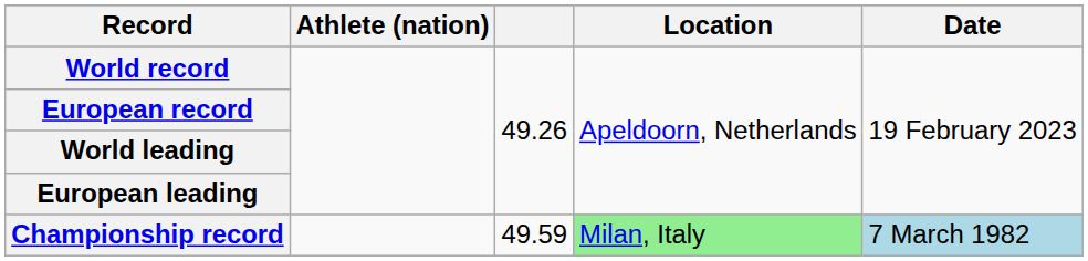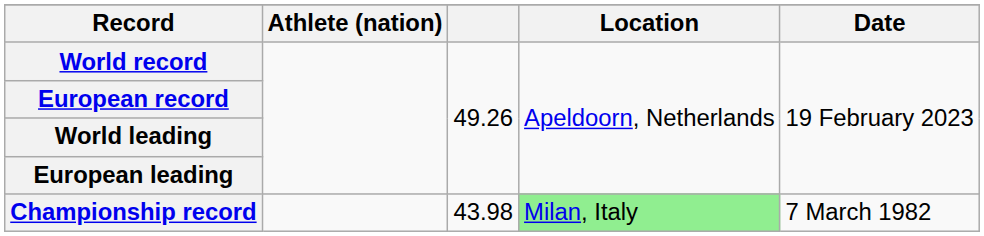 <table class="wikitable">
 <tr>
 </tr>
 <tr>
 <th scope="col">Record</th>
 <th scope="col">Athlete (nation)</th>
 <th scope="col"></th>
 <th scope="col">Location</th>
 <th scope="col">Date</th>
 </tr>
 <tr>
 <th scope="row"><a href='#'>World record</a></th>
 <td rowspan=4></td>
 <td rowspan=4 style="text-align:center">49.26</td>
 <td rowspan=4><a href='#'>Apeldoorn</a>, Netherlands</td>
 <td rowspan=4>19 February 2023</td>
 </tr>
 <tr>
 <th scope="row"><a href='#'>European record</a></th>
 </tr>
 <tr>
 <th scope="row">World leading</th>
 </tr>
 <tr>
 <th scope="row">European leading</th>
 </tr>
 <tr>
 <th scope="row"><a href='#'>Championship record</a></th>
 <td></td>
-<td style="text-align:center">49.59</td>
+<td style="text-align:center">43.98</td>
 <td style="background: lightgreen;"><a href='#'>Milan</a>, Italy</td>
-<td style="background: lightblue;">7 March 1982</td>
+<td>7 March 1982</td>
 </tr>
 </table>
